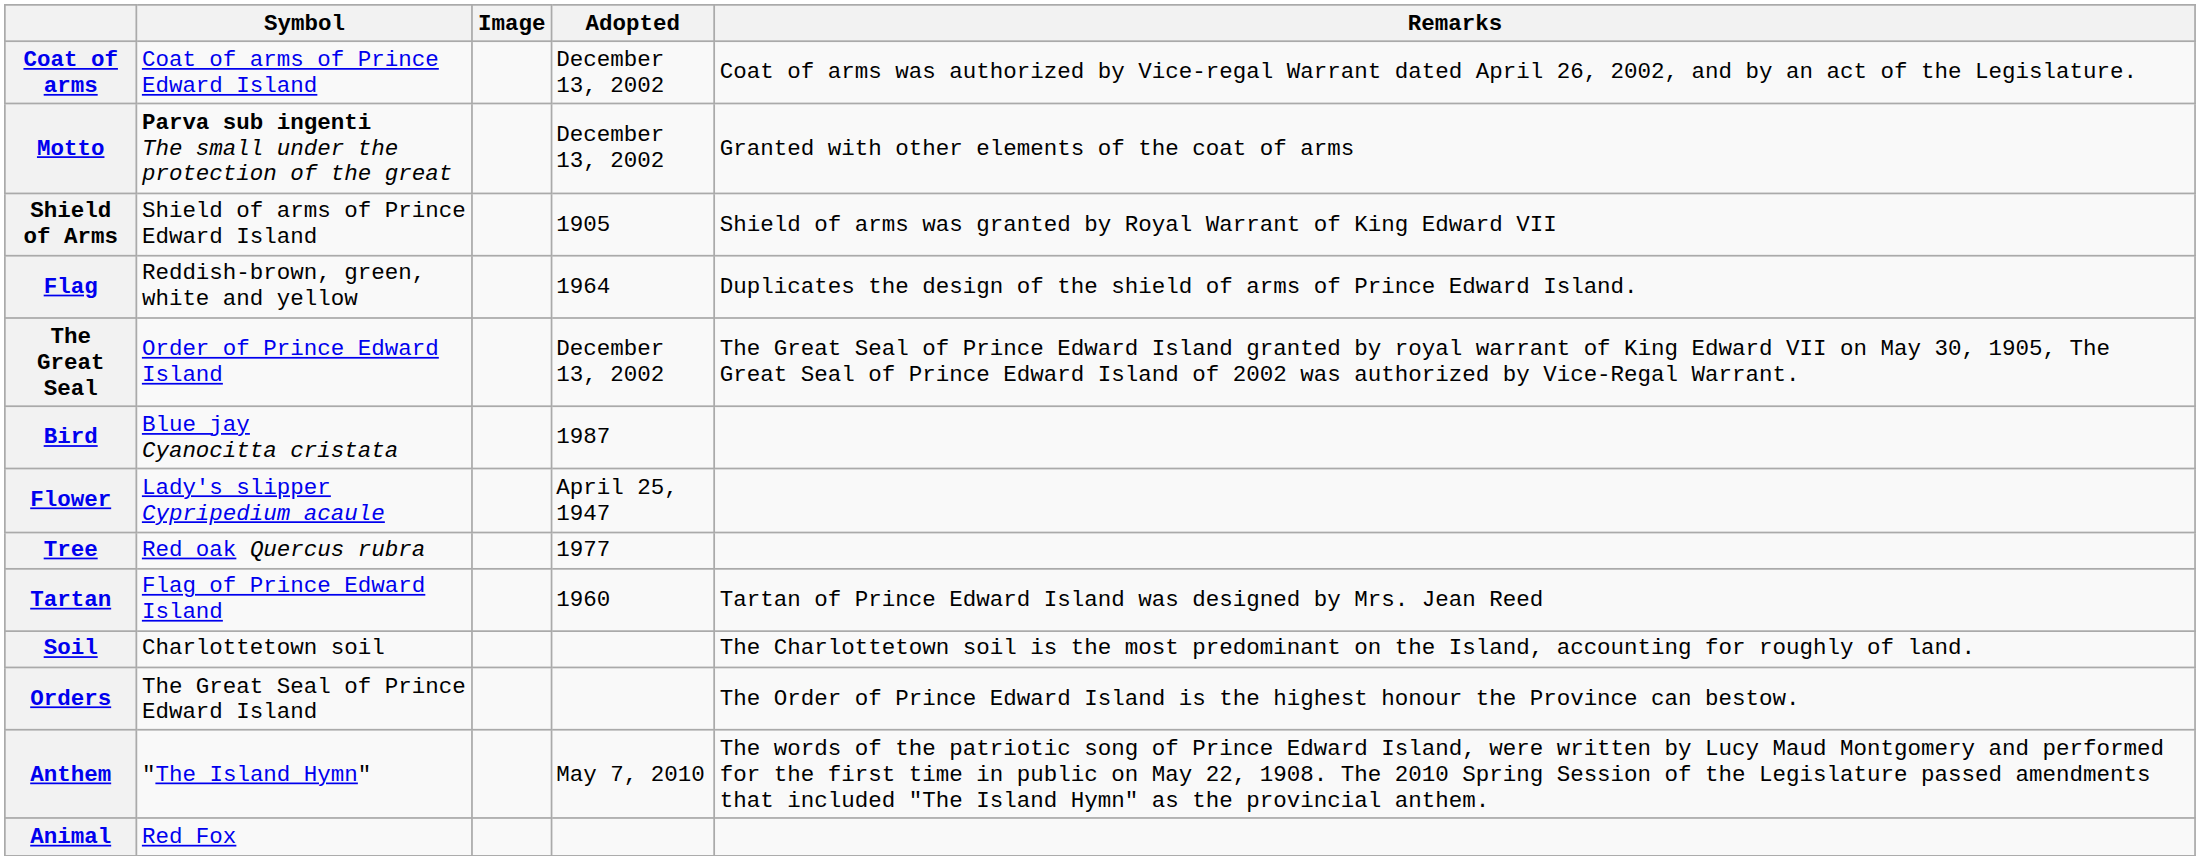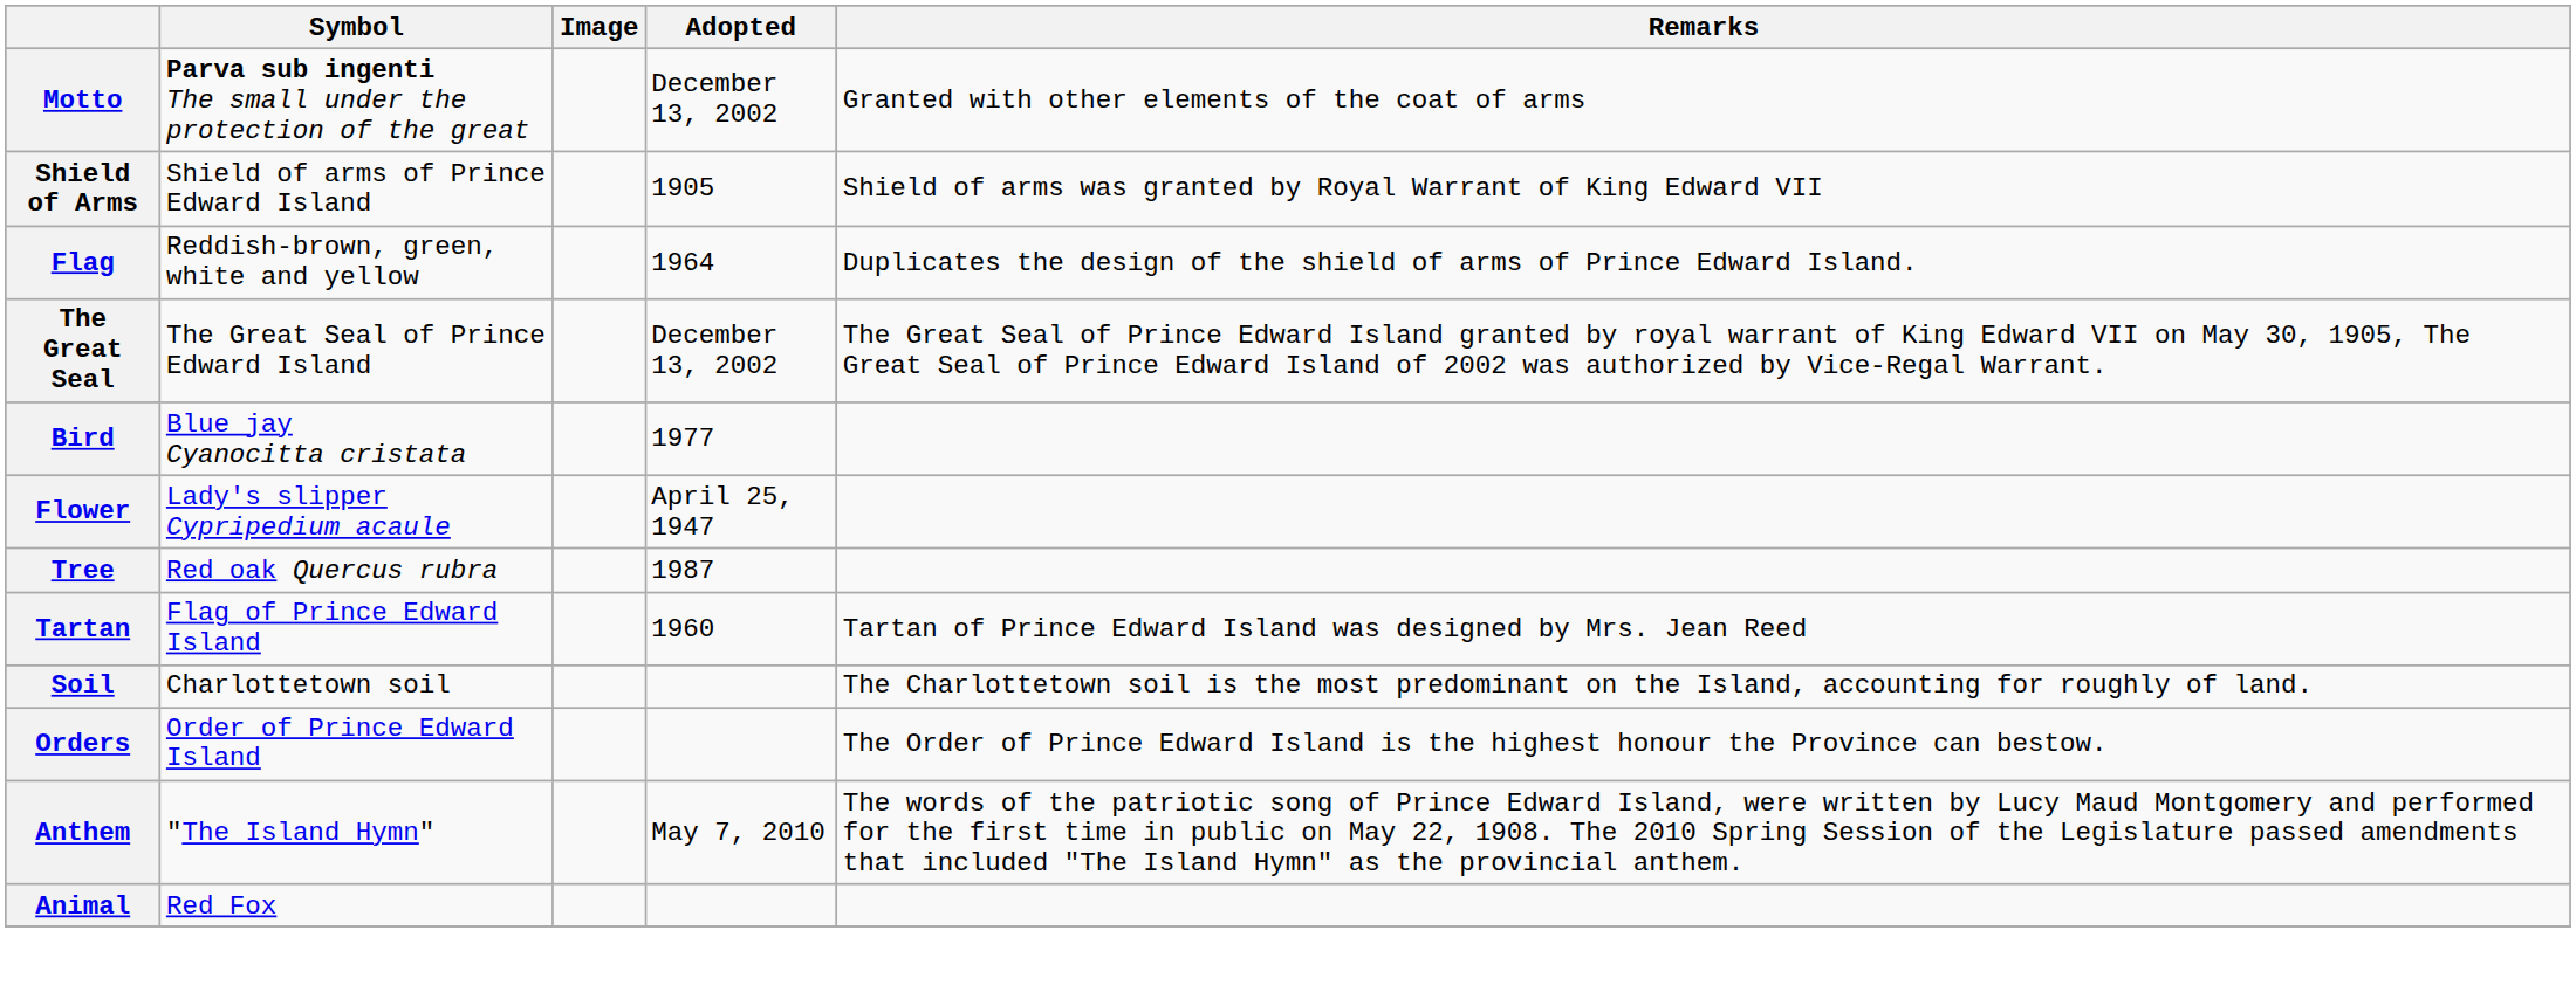 <table class="wikitable" style="width:80%;">
 <tr>
 <th></th>
 <th>Symbol</th>
 <th>Image</th>
 <th>Adopted</th>
 <th>Remarks</th>
-</tr>
-<tr>
-<th><a href='#'>Coat of arms</a></th>
-<td><a href='#'>Coat of arms of Prince Edward Island</a></td>
-<td></td>
-<td>December 13, 2002</td>
-<td>Coat of arms was authorized by Vice-regal Warrant dated April 26, 2002, and by an act of the Legislature.</td>
 </tr>
 <tr>
 <th><a href='#'>Motto</a></th>
 <td><strong>Parva sub ingenti</strong><br><em>The small under the protection of the great</em></td>
 <td></td>
 <td>December 13, 2002</td>
 <td>Granted with other elements of the coat of arms</td>
 </tr>
 <tr>
 <th>Shield of Arms</th>
 <td>Shield of arms of Prince Edward Island</td>
 <td></td>
 <td>1905</td>
 <td>Shield of arms was granted by Royal Warrant of King Edward VII</td>
 </tr>
 <tr>
 <th><a href='#'>Flag</a></th>
 <td>Reddish-brown, green, white and yellow</td>
 <td></td>
 <td>1964</td>
 <td>Duplicates the design of the shield of arms of Prince Edward Island.</td>
 </tr>
 <tr>
 <th>The Great Seal</th>
-<td><a href='#'>Order of Prince Edward Island</a></td>
+<td>The Great Seal of Prince Edward Island</td>
 <td></td>
 <td>December 13, 2002</td>
 <td>The Great Seal of Prince Edward Island granted by royal warrant of King Edward VII on May 30, 1905, The Great Seal of Prince Edward Island of 2002 was authorized by Vice-Regal Warrant.</td>
 </tr>
 <tr>
 <th><a href='#'>Bird</a></th>
 <td><a href='#'>Blue jay</a><br><em>Cyanocitta cristata</em></td>
 <td></td>
-<td>1987</td>
+<td>1977</td>
 <td></td>
 </tr>
 <tr>
 <th><a href='#'>Flower</a></th>
 <td><a href='#'>Lady's slipper</a><br><em><a href='#'>Cypripedium acaule</a></em></td>
 <td></td>
 <td>April 25, 1947</td>
 <td></td>
 </tr>
 <tr>
 <th><a href='#'>Tree</a></th>
 <td><a href='#'>Red oak</a> <em>Quercus rubra</em></td>
 <td></td>
-<td>1977</td>
+<td>1987</td>
 <td></td>
 </tr>
 <tr>
 <th><a href='#'>Tartan</a></th>
 <td><a href='#'>Flag of Prince Edward Island</a></td>
 <td></td>
 <td>1960</td>
 <td>Tartan of Prince Edward Island was designed by Mrs. Jean Reed</td>
 </tr>
 <tr>
 <th><a href='#'>Soil</a></th>
 <td>Charlottetown soil</td>
 <td></td>
 <td></td>
 <td>The Charlottetown soil is the most predominant on the Island, accounting for roughly  of land.</td>
 </tr>
 <tr>
 <th><a href='#'>Orders</a></th>
-<td>The Great Seal of Prince Edward Island</td>
+<td><a href='#'>Order of Prince Edward Island</a></td>
 <td></td>
 <td></td>
 <td>The Order of Prince Edward Island is the highest honour the Province can bestow.</td>
 </tr>
 <tr>
 <th><a href='#'>Anthem</a></th>
 <td>"<a href='#'>The Island Hymn</a>"</td>
 <td></td>
 <td>May 7, 2010</td>
 <td>The words of the patriotic song of Prince Edward Island, were written by Lucy Maud Montgomery and performed for the first time in public on May 22, 1908. The 2010 Spring Session of the Legislature passed amendments that included "The Island Hymn" as the provincial anthem.</td>
 </tr>
 <tr>
 <th><a href='#'>Animal</a></th>
 <td><a href='#'>Red Fox</a></td>
 <td></td>
 <td></td>
 <td></td>
 </tr>
 <tr>
 </tr>
 </table>
